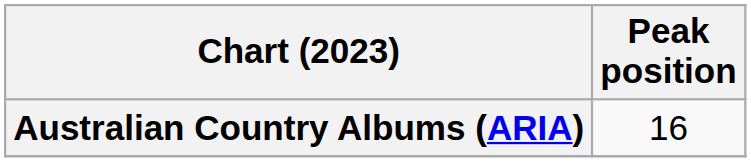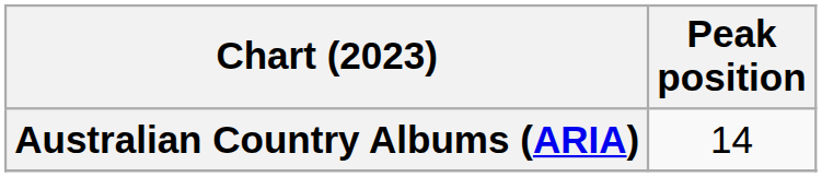 <table class="wikitable sortable plainrowheaders" style="text-align:center">
 <tr>
 <th scope="col">Chart (2023)</th>
 <th scope="col">Peak<br>position</th>
 </tr>
 <tr>
 <th scope="row">Australian Country Albums (<a href='#'>ARIA</a>)</th>
-<td>16</td>
+<td>14</td>
 </tr>
 <tr>
 </tr>
 <tr>
 </tr>
 <tr>
 </tr>
 <tr>
 </tr>
 </table>
